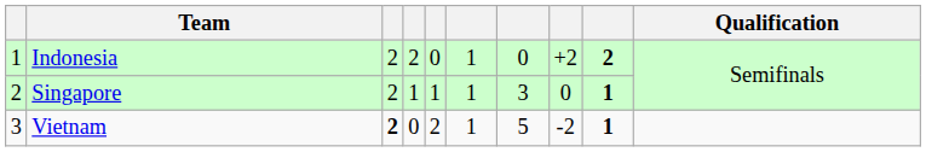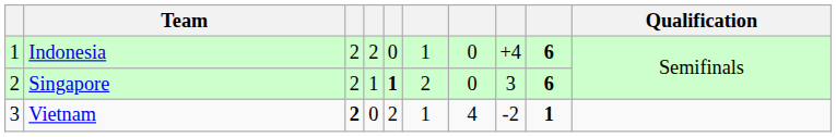 <table class="wikitable" style="text-align: center;">
 <tr>
 <th></th>
 <th width="250">Team</th>
 <th></th>
 <th></th>
 <th></th>
 <th width="30"></th>
 <th width="30"></th>
 <th></th>
 <th width="30"></th>
 <th width="200">Qualification</th>
 </tr>
 <tr style="background-color:#cfc">
 <td>1</td>
 <td align="left"> <a href='#'>Indonesia</a></td>
 <td>2</td>
 <td>2</td>
 <td>0</td>
 <td>1</td>
 <td>0</td>
-<td>+2</td>
-<td><strong>2</strong></td>
+<td>+4</td>
+<td><strong>6</strong></td>
 <td rowspan="2">Semifinals</td>
 </tr>
 <tr style="background-color:#cfc">
 <td>2</td>
 <td align="left"> <a href='#'>Singapore</a> </td>
 <td>2</td>
 <td>1</td>
-<td>1</td>
-<td>1</td>
+<td><strong>1</strong></td>
+<td>2</td>
+<td>0</td>
 <td>3</td>
-<td>0</td>
-<td><strong>1</strong></td>
+<td><strong>6</strong></td>
 </tr>
 <tr>
 <td>3</td>
 <td align="left"> <a href='#'>Vietnam</a> </td>
 <td><strong>2</strong></td>
 <td>0</td>
 <td>2</td>
 <td>1</td>
-<td>5</td>
+<td>4</td>
 <td>-2</td>
 <td><strong>1</strong></td>
 <td></td>
 </tr>
 </table>
